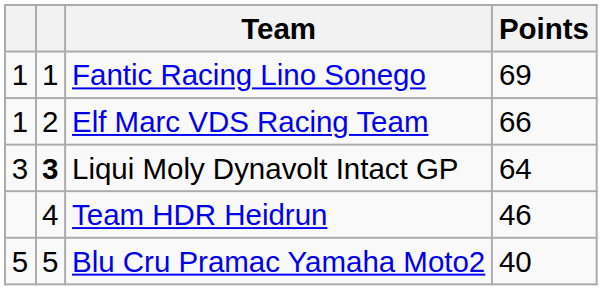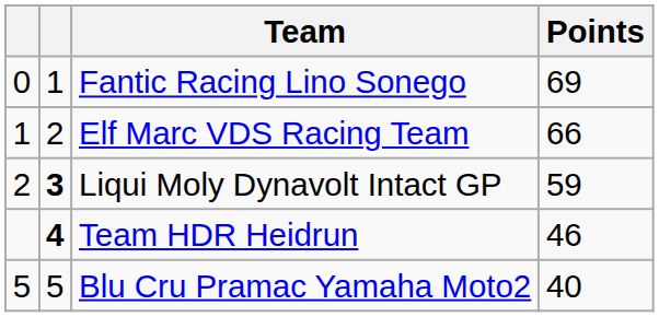 <table class="wikitable" style="font-size: 95%;">
 <tr>
 <th></th>
 <th></th>
 <th>Team</th>
 <th>Points</th>
 </tr>
 <tr>
-<td> 1</td>
+<td> 0</td>
 <td align=center>1</td>
 <td> <a href='#'>Fantic Racing Lino Sonego</a></td>
 <td align=left>69</td>
 </tr>
 <tr>
 <td> 1</td>
 <td align=center>2</td>
 <td> <a href='#'>Elf Marc VDS Racing Team</a></td>
 <td align=left>66</td>
 </tr>
 <tr>
-<td> 3</td>
+<td> 2</td>
 <td align=center><strong>3</strong></td>
 <td> Liqui Moly Dynavolt Intact GP</td>
-<td align=left>64</td>
+<td align=left>59</td>
 </tr>
 <tr>
 <td></td>
-<td align=center>4</td>
+<td align=center><strong>4</strong></td>
 <td> <a href='#'>Team HDR Heidrun</a></td>
 <td align=left>46</td>
 </tr>
 <tr>
 <td> 5</td>
 <td align=center>5</td>
 <td> <a href='#'>Blu Cru Pramac Yamaha Moto2</a></td>
 <td align=left>40</td>
 </tr>
 </table>
